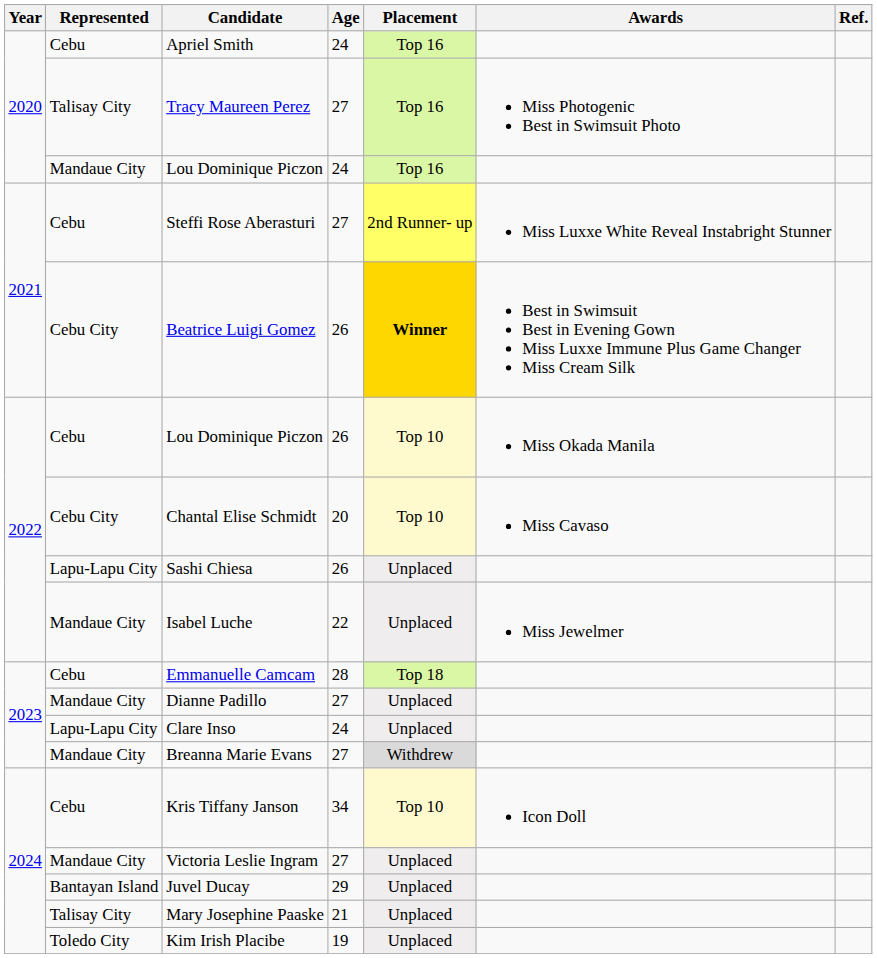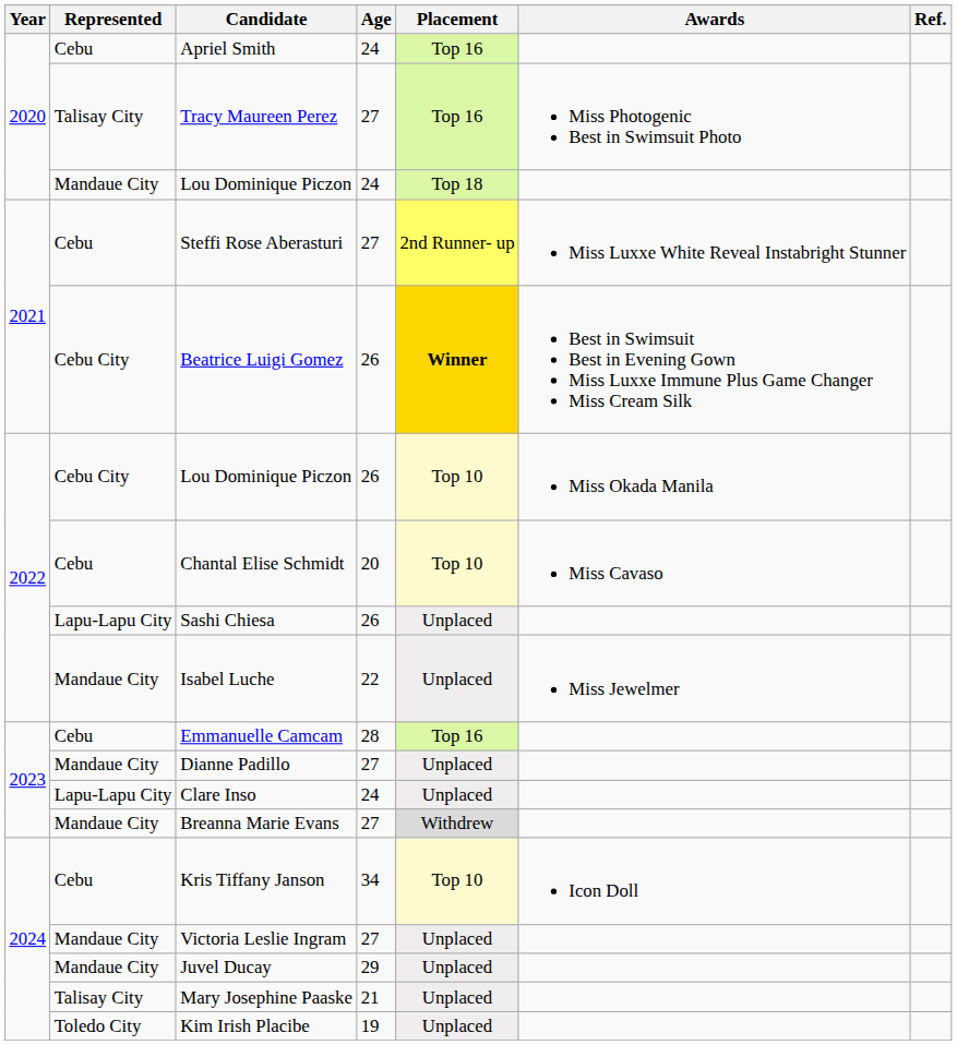 <table class="wikitable sortable">
 <tr>
 <th>Year</th>
 <th>Represented</th>
 <th>Candidate</th>
 <th>Age</th>
 <th>Placement</th>
 <th>Awards</th>
 <th>Ref.</th>
 </tr>
 <tr>
 <td rowspan="3"><a href='#'>2020</a></td>
 <td>Cebu</td>
 <td>Apriel Smith</td>
 <td>24</td>
 <td align="center" bgcolor="#DAF7A6">Top 16</td>
 <td></td>
 <td></td>
 </tr>
 <tr>
 <td>Talisay City</td>
 <td><a href='#'>Tracy Maureen Perez</a></td>
 <td>27</td>
 <td align="center" bgcolor="#DAF7A6">Top 16</td>
 <td><br><ul><li>Miss Photogenic</li><li>Best in Swimsuit Photo</li></ul></td>
 <td></td>
 </tr>
 <tr>
 <td>Mandaue City</td>
 <td>Lou Dominique Piczon</td>
 <td>24</td>
-<td align="center" bgcolor="#DAF7A6">Top 16</td>
+<td align="center" bgcolor="#DAF7A6">Top 18</td>
 <td></td>
 <td></td>
 </tr>
 <tr>
 <td rowspan="2"><a href='#'>2021</a></td>
 <td>Cebu</td>
 <td>Steffi Rose Aberasturi</td>
 <td>27</td>
 <td align="center" bgcolor="#ffff66">2nd Runner- up</td>
 <td><br><ul><li>Miss Luxxe White Reveal Instabright Stunner</li></ul></td>
 <td></td>
 </tr>
 <tr>
 <td>Cebu City</td>
 <td><a href='#'>Beatrice Luigi Gomez</a></td>
 <td>26</td>
 <td align="center" bgcolor="gold"><strong>Winner</strong></td>
 <td><br><ul><li>Best in Swimsuit</li><li>Best in Evening Gown</li><li>Miss Luxxe Immune Plus Game Changer</li><li>Miss Cream Silk</li></ul></td>
 <td></td>
 </tr>
 <tr>
 <td rowspan="4"><a href='#'>2022</a></td>
-<td>Cebu</td>
+<td>Cebu City</td>
 <td>Lou Dominique Piczon</td>
 <td>26</td>
 <td align="center" bgcolor="#FFFACD">Top 10</td>
 <td><br><ul><li>Miss Okada Manila</li></ul></td>
 <td></td>
 </tr>
 <tr>
-<td>Cebu City</td>
+<td>Cebu</td>
 <td>Chantal Elise Schmidt</td>
 <td>20</td>
 <td align="center" bgcolor="#FFFACD">Top 10</td>
 <td><br><ul><li>Miss Cavaso</li></ul></td>
 <td></td>
 </tr>
 <tr>
 <td>Lapu-Lapu City</td>
 <td>Sashi Chiesa</td>
 <td>26</td>
 <td align="center" bgcolor="#EFEDED">Unplaced</td>
 <td></td>
 <td></td>
 </tr>
 <tr>
 <td>Mandaue City</td>
 <td>Isabel Luche</td>
 <td>22</td>
 <td align="center" bgcolor="#EFEDED">Unplaced</td>
 <td><br><ul><li>Miss Jewelmer</li></ul></td>
 <td></td>
 </tr>
 <tr>
 <td rowspan="4"><a href='#'>2023</a></td>
 <td>Cebu</td>
 <td><a href='#'>Emmanuelle Camcam</a></td>
 <td>28</td>
-<td align="center" bgcolor="#DAF7A6">Top 18</td>
+<td align="center" bgcolor="#DAF7A6">Top 16</td>
 <td></td>
 <td></td>
 </tr>
 <tr>
 <td>Mandaue City</td>
 <td>Dianne Padillo</td>
 <td>27</td>
 <td align="center" bgcolor="#EFEDED">Unplaced</td>
 <td></td>
 <td></td>
 </tr>
 <tr>
 <td>Lapu-Lapu City</td>
 <td>Clare Inso</td>
 <td>24</td>
 <td align="center" bgcolor="#EFEDED">Unplaced</td>
 <td></td>
 <td></td>
 </tr>
 <tr>
 <td>Mandaue City</td>
 <td>Breanna Marie Evans</td>
 <td>27</td>
 <td align="center" bgcolor="#DADADA">Withdrew</td>
 <td></td>
 <td></td>
 </tr>
 <tr>
 <td rowspan="5"><a href='#'>2024</a></td>
 <td>Cebu</td>
 <td>Kris Tiffany Janson</td>
 <td>34</td>
 <td align="center" bgcolor="#FFFACD">Top 10</td>
 <td><br><ul><li>Icon Doll</li></ul></td>
 <td></td>
 </tr>
 <tr>
 <td>Mandaue City</td>
 <td>Victoria Leslie Ingram</td>
 <td>27</td>
 <td align="center" bgcolor="#EFEDED">Unplaced</td>
 <td></td>
 <td></td>
 </tr>
 <tr>
-<td>Bantayan Island</td>
+<td>Mandaue City</td>
 <td>Juvel Ducay</td>
 <td>29</td>
 <td align="center" bgcolor="#EFEDED">Unplaced</td>
 <td></td>
 <td></td>
 </tr>
 <tr>
 <td>Talisay City</td>
 <td>Mary Josephine Paaske</td>
 <td>21</td>
 <td align="center" bgcolor="#EFEDED">Unplaced</td>
 <td></td>
 <td></td>
 </tr>
 <tr>
 <td>Toledo City</td>
 <td>Kim Irish Placibe</td>
 <td>19</td>
 <td align="center" bgcolor="#EFEDED">Unplaced</td>
 <td></td>
 <td></td>
 </tr>
 </table>
